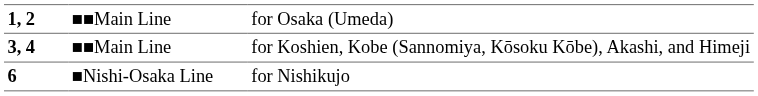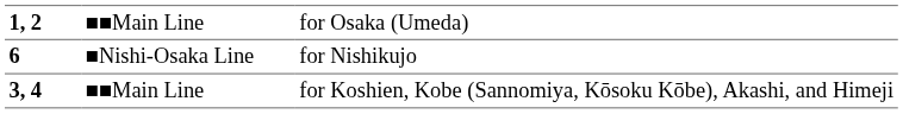 <table border="1" cellspacing="0" cellpadding="3" frame="hsides" rules="rows" style="margin-top:.4em; text-align:left">
 <tr>
 <th style="width:50px">1, 2</th>
 <td style="width:150px"><span>■</span><span>■</span>Main Line</td>
 <td>for Osaka (Umeda)</td>
 </tr>
 <tr>
+<th>6</th>
+<td><span>■</span>Nishi-Osaka Line</td>
+<td>for Nishikujo</td>
+</tr>
+<tr>
 <th>3, 4</th>
 <td><span>■</span><span>■</span>Main Line</td>
 <td>for Koshien, Kobe (Sannomiya, Kōsoku Kōbe), Akashi, and Himeji</td>
 </tr>
-<tr>
-<th>6</th>
-<td><span>■</span>Nishi-Osaka Line</td>
-<td>for Nishikujo</td>
-</tr>
 </table>
